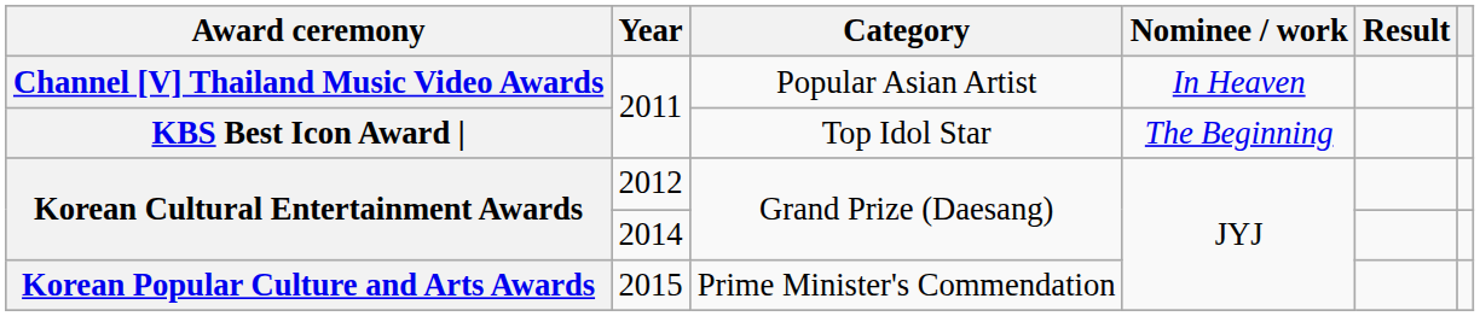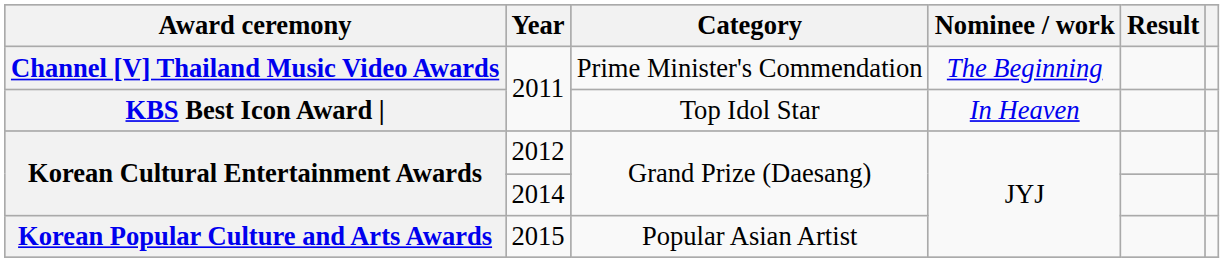 <table class="wikitable sortable plainrowheaders" style="text-align:center;">
 <tr>
 <th scope="col">Award ceremony</th>
 <th scope="col">Year</th>
 <th scope="col">Category</th>
 <th scope="col">Nominee / work</th>
 <th scope="col">Result</th>
 <th scope="col" class="unsortable"></th>
 </tr>
 <tr>
 <th scope="row"><a href='#'>Channel [V] Thailand Music Video Awards</a></th>
 <td rowspan=2 align="center">2011</td>
-<td>Popular Asian Artist</td>
-<td><em><a href='#'>In Heaven</a></em></td>
+<td>Prime Minister's Commendation</td>
+<td rowspan=1 align="center"><em><a href='#'>The Beginning</a></em></td>
 <td></td>
 <td></td>
 </tr>
 <tr>
 <th scope="row"><a href='#'>KBS</a> Best Icon Award |</th>
 <td>Top Idol Star</td>
-<td rowspan=1 align="center"><em><a href='#'>The Beginning</a></em></td>
+<td><em><a href='#'>In Heaven</a></em></td>
 <td></td>
 <td></td>
 </tr>
 <tr>
 <th scope="row" rowspan="2">Korean Cultural Entertainment Awards</th>
 <td align="center">2012</td>
 <td rowspan="2">Grand Prize (Daesang)</td>
 <td rowspan="3" align="center">JYJ</td>
 <td></td>
 <td></td>
 </tr>
 <tr>
 <td>2014</td>
 <td></td>
 <td></td>
 </tr>
 <tr>
 <th scope="row"><a href='#'>Korean Popular Culture and Arts Awards</a></th>
 <td>2015</td>
-<td>Prime Minister's Commendation</td>
+<td>Popular Asian Artist</td>
 <td></td>
 <td></td>
 </tr>
 </table>
